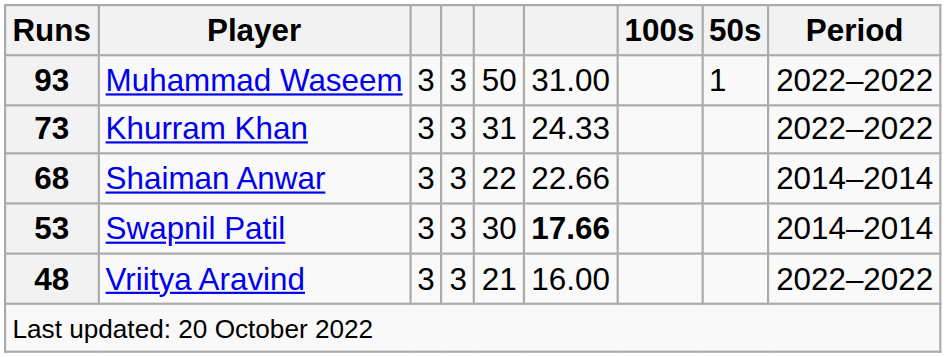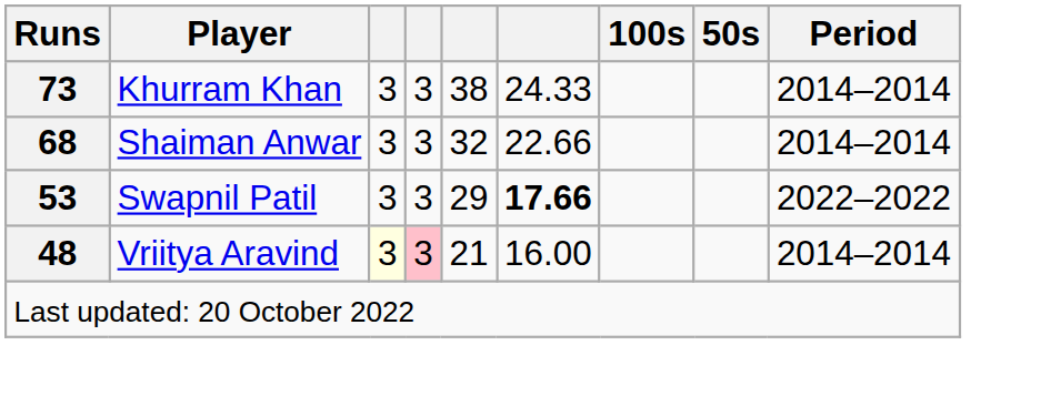 <table class="wikitable"style="font-size: 90%">
 <tr>
 <th>Runs</th>
 <th>Player</th>
 <th></th>
 <th></th>
 <th></th>
 <th></th>
 <th>100s</th>
 <th>50s</th>
 <th>Period</th>
 </tr>
 <tr>
-<th>93</th>
-<td><a href='#'>Muhammad Waseem</a></td>
-<td>3</td>
-<td>3</td>
-<td>50</td>
-<td>31.00</td>
-<td></td>
-<td>1</td>
-<td>2022–2022</td>
-</tr>
-<tr>
 <th>73</th>
 <td><a href='#'>Khurram Khan</a></td>
 <td>3</td>
 <td>3</td>
-<td>31</td>
+<td>38</td>
 <td>24.33</td>
 <td></td>
 <td></td>
-<td>2022–2022</td>
+<td>2014–2014</td>
 </tr>
 <tr>
 <th>68</th>
 <td><a href='#'>Shaiman Anwar</a></td>
 <td>3</td>
 <td>3</td>
-<td>22</td>
+<td>32</td>
 <td>22.66</td>
 <td></td>
 <td></td>
 <td>2014–2014</td>
 </tr>
 <tr>
 <th>53</th>
 <td><a href='#'>Swapnil Patil</a></td>
 <td>3</td>
 <td>3</td>
-<td>30</td>
+<td>29</td>
 <td><strong>17.66</strong></td>
+<td></td>
+<td></td>
+<td>2022–2022</td>
+</tr>
+<tr>
+<th>48</th>
+<td><a href='#'>Vriitya Aravind</a></td>
+<td style="background: lightyellow;">3</td>
+<td style="background: pink;">3</td>
+<td>21</td>
+<td>16.00</td>
 <td></td>
 <td></td>
 <td>2014–2014</td>
 </tr>
 <tr>
-<th>48</th>
-<td><a href='#'>Vriitya Aravind</a></td>
-<td>3</td>
-<td>3</td>
-<td>21</td>
-<td>16.00</td>
-<td></td>
-<td></td>
-<td>2022–2022</td>
-</tr>
-<tr>
 <td colspan="9"><small>Last updated: 20 October 2022</small></td>
 </tr>
 </table>
